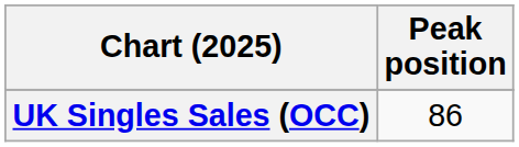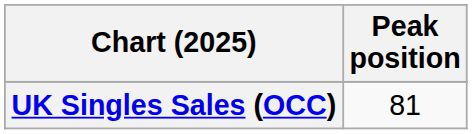 <table class="wikitable sortable plainrowheaders" style="text-align:center">
 <tr>
 <th scope="col">Chart (2025)</th>
 <th scope="col">Peak<br>position</th>
 </tr>
 <tr>
 </tr>
 <tr>
 <th scope="row"><a href='#'>UK Singles Sales</a> (<a href='#'>OCC</a>)</th>
-<td>86</td>
+<td>81</td>
 </tr>
 </table>
